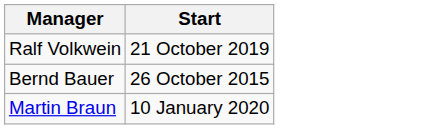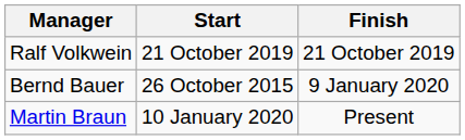 <table class="wikitable">
 <tr>
 <th>Manager</th>
 <th>Start</th>
+<th>Finish</th>
 </tr>
 <tr align="center">
 <td align="left">Ralf Volkwein</td>
+<td>21 October 2019</td>
 <td>21 October 2019</td>
 </tr>
 <tr align="center">
 <td align="left">Bernd Bauer</td>
 <td>26 October 2015</td>
+<td>9 January 2020</td>
 </tr>
 <tr align="center">
 <td align="left"><a href='#'>Martin Braun</a></td>
 <td>10 January 2020</td>
+<td>Present</td>
 </tr>
 </table>
